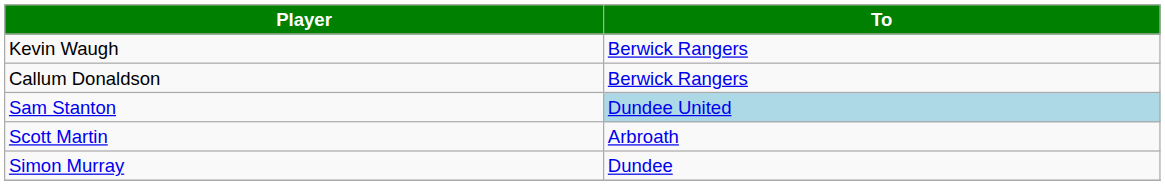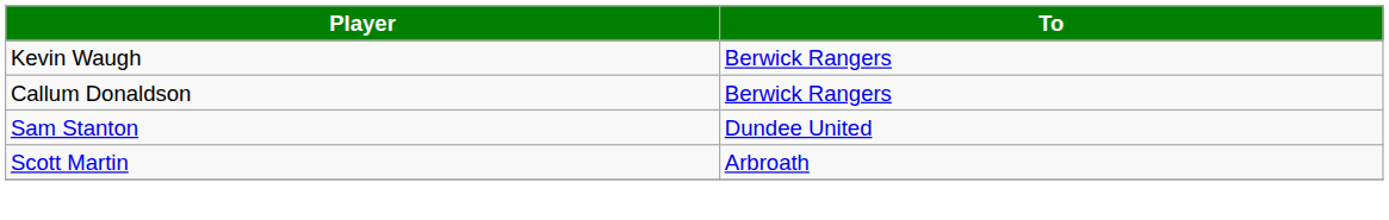 <table class="wikitable" style="text-align:center; font-size:95%;width:75%; text-align:left">
 <tr>
 <th style="background:#008000; color:white;">Player</th>
 <th style="background:#008000; color:white;">To</th>
 </tr>
 <tr>
 <td> Kevin Waugh</td>
 <td> <a href='#'>Berwick Rangers</a></td>
 </tr>
 <tr>
 <td> Callum Donaldson</td>
 <td> <a href='#'>Berwick Rangers</a></td>
 </tr>
 <tr>
 <td> <a href='#'>Sam Stanton</a></td>
-<td style="background: lightblue;"> <a href='#'>Dundee United</a></td>
+<td> <a href='#'>Dundee United</a></td>
 </tr>
 <tr>
 <td> <a href='#'>Scott Martin</a></td>
 <td> <a href='#'>Arbroath</a></td>
 </tr>
 <tr>
-<td> <a href='#'>Simon Murray</a></td>
-<td> <a href='#'>Dundee</a></td>
-</tr>
-<tr>
 </tr>
 </table>
